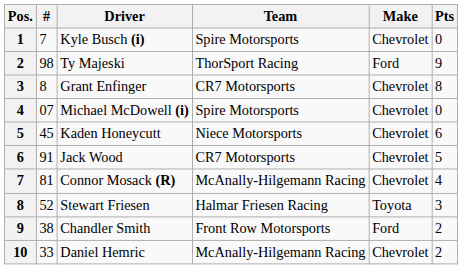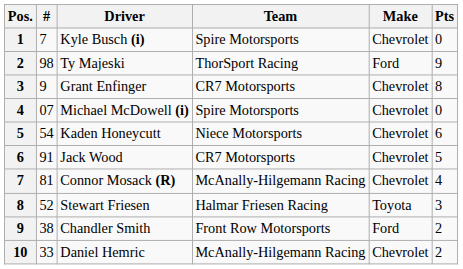 <table class="wikitable" style="font-size:95%">
 <tr>
 <th>Pos.</th>
 <th>#</th>
 <th>Driver</th>
 <th>Team</th>
 <th>Make</th>
 <th>Pts</th>
 </tr>
 <tr>
 <th>1</th>
 <td>7</td>
 <td>Kyle Busch <strong>(i)</strong></td>
 <td>Spire Motorsports</td>
 <td>Chevrolet</td>
 <td>0</td>
 </tr>
 <tr>
 <th>2</th>
 <td>98</td>
 <td>Ty Majeski</td>
 <td>ThorSport Racing</td>
 <td>Ford</td>
 <td>9</td>
 </tr>
 <tr>
 <th>3</th>
-<td>8</td>
+<td>9</td>
 <td>Grant Enfinger</td>
 <td>CR7 Motorsports</td>
 <td>Chevrolet</td>
 <td>8</td>
 </tr>
 <tr>
 <th>4</th>
 <td>07</td>
 <td>Michael McDowell <strong>(i)</strong></td>
 <td>Spire Motorsports</td>
 <td>Chevrolet</td>
 <td>0</td>
 </tr>
 <tr>
 <th>5</th>
-<td>45</td>
+<td>54</td>
 <td>Kaden Honeycutt</td>
 <td>Niece Motorsports</td>
 <td>Chevrolet</td>
 <td>6</td>
 </tr>
 <tr>
 <th>6</th>
 <td>91</td>
 <td>Jack Wood</td>
 <td>CR7 Motorsports</td>
 <td>Chevrolet</td>
 <td>5</td>
 </tr>
 <tr>
 <th>7</th>
 <td>81</td>
 <td>Connor Mosack <strong>(R)</strong></td>
 <td>McAnally-Hilgemann Racing</td>
 <td>Chevrolet</td>
 <td>4</td>
 </tr>
 <tr>
 <th>8</th>
 <td>52</td>
 <td>Stewart Friesen</td>
 <td>Halmar Friesen Racing</td>
 <td>Toyota</td>
 <td>3</td>
 </tr>
 <tr>
 <th>9</th>
 <td>38</td>
 <td>Chandler Smith</td>
 <td>Front Row Motorsports</td>
 <td>Ford</td>
 <td>2</td>
 </tr>
 <tr>
 <th>10</th>
 <td>33</td>
 <td>Daniel Hemric</td>
 <td>McAnally-Hilgemann Racing</td>
 <td>Chevrolet</td>
 <td>2</td>
 </tr>
 </table>
